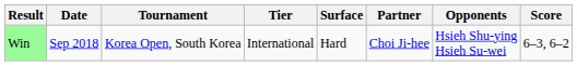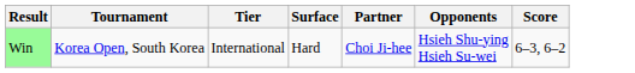 <table class="sortable wikitable">
 <tr>
 <th>Result</th>
-<th>Date</th>
 <th>Tournament</th>
 <th>Tier</th>
 <th>Surface</th>
 <th>Partner</th>
 <th>Opponents</th>
 <th class="unsortable">Score</th>
 </tr>
 <tr>
 <td style="background:#98fb98;">Win</td>
-<td><a href='#'>Sep 2018</a></td>
 <td><a href='#'>Korea Open</a>, South Korea</td>
 <td>International</td>
 <td>Hard</td>
 <td> <a href='#'>Choi Ji-hee</a></td>
 <td> <a href='#'>Hsieh Shu-ying</a> <br>  <a href='#'>Hsieh Su-wei</a></td>
 <td>6–3, 6–2</td>
 </tr>
 </table>
